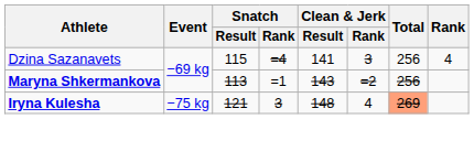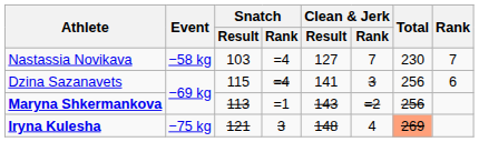 <table class="wikitable" style="font-size:90%">
 <tr>
 <th rowspan="2">Athlete</th>
 <th rowspan="2">Event</th>
 <th colspan="2">Snatch</th>
 <th colspan="2">Clean & Jerk</th>
 <th rowspan="2">Total</th>
 <th rowspan="2">Rank</th>
 </tr>
 <tr style="font-size:95%">
 <th>Result</th>
 <th>Rank</th>
 <th>Result</th>
 <th>Rank</th>
 </tr>
 <tr align=center>
+<td align=left><a href='#'>Nastassia Novikava</a></td>
+<td align=left><a href='#'>−58 kg</a></td>
+<td>103</td>
+<td>=4</td>
+<td>127</td>
+<td>7</td>
+<td>230</td>
+<td>7</td>
+</tr>
+<tr align=center>
 <td align=left><a href='#'>Dzina Sazanavets</a></td>
 <td align=left rowspan=2><a href='#'>−69 kg</a></td>
 <td>115</td>
 <td><s>=4</s></td>
 <td>141</td>
 <td><s>3</s></td>
 <td>256</td>
-<td>4</td>
+<td>6</td>
 </tr>
 <tr align=center>
 <td align=left><strong><a href='#'>Maryna Shkermankova</a></strong></td>
 <td><s>113</s></td>
 <td>=1</td>
 <td><s>143</s></td>
 <td><s>=2</s></td>
 <td><s>256</s></td>
 <td></td>
 </tr>
 <tr align=center>
 <td align=left><strong><a href='#'>Iryna Kulesha</a></strong></td>
 <td align=left><a href='#'>−75 kg</a></td>
 <td><s>121</s></td>
 <td><s>3</s></td>
 <td><s>148</s></td>
 <td>4</td>
 <td style="background: lightsalmon;"><s>269</s></td>
 <td></td>
 </tr>
 </table>
